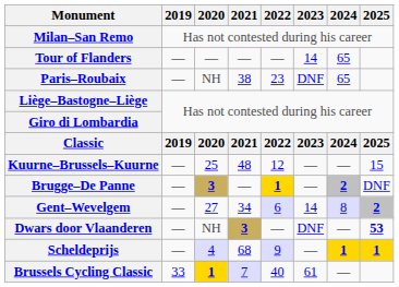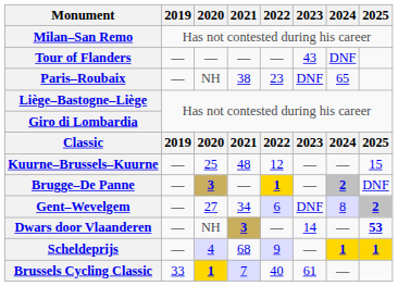 <table class="wikitable plainrowheaders">
 <tr>
 <th>Monument</th>
 <th scope="col">2019</th>
 <th scope="col">2020</th>
 <th scope="col">2021</th>
 <th scope="col">2022</th>
 <th scope="col">2023</th>
 <th scope="col">2024</th>
 <th scope="col">2025</th>
 </tr>
 <tr style="text-align:center;">
 <th scope="row"><a href='#'>Milan–San Remo</a></th>
 <td style="color:#4d4d4d;" colspan=10>Has not contested during his career</td>
 </tr>
 <tr style="text-align:center;">
 <th scope="row"><a href='#'>Tour of Flanders</a></th>
 <td>—</td>
 <td>—</td>
 <td>—</td>
 <td>—</td>
-<td><a href='#'>14</a></td>
-<td><a href='#'>65</a></td>
+<td><a href='#'>43</a></td>
+<td><a href='#'>DNF</a></td>
 <td></td>
 </tr>
 <tr style="text-align:center;">
 <th scope="row"><a href='#'>Paris–Roubaix</a></th>
 <td>—</td>
 <td style="color:#4d4d4d;">NH</td>
 <td><a href='#'>38</a></td>
 <td><a href='#'>23</a></td>
 <td><a href='#'>DNF</a></td>
 <td><a href='#'>65</a></td>
 <td></td>
 </tr>
 <tr style="text-align:center;">
 <th scope="row"><a href='#'>Liège–Bastogne–Liège</a></th>
 <td style="color:#4d4d4d;" colspan=10 rowspan=2>Has not contested during his career</td>
 </tr>
 <tr style="text-align:center;">
 <th scope="row"><a href='#'>Giro di Lombardia</a></th>
 </tr>
 <tr>
 <th><a href='#'>Classic</a></th>
 <th scope="col">2019</th>
 <th scope="col">2020</th>
 <th scope="col">2021</th>
 <th scope="col">2022</th>
 <th scope="col">2023</th>
 <th scope="col">2024</th>
 <th scope="col">2025</th>
 </tr>
 <tr style="text-align:center;">
 <th scope="row"><a href='#'>Kuurne–Brussels–Kuurne</a></th>
 <td>—</td>
 <td><a href='#'>25</a></td>
 <td><a href='#'>48</a></td>
 <td><a href='#'>12</a></td>
 <td>—</td>
 <td>—</td>
 <td><a href='#'>15</a></td>
 </tr>
 <tr style="text-align:center;">
 <th scope="row"><a href='#'>Brugge–De Panne</a></th>
 <td>—</td>
 <td style="background:#C9AE5D;"><a href='#'><strong>3</strong></a></td>
 <td>—</td>
 <td style="background:gold;"><a href='#'><strong>1</strong></a></td>
 <td>—</td>
 <td style="background:silver;"><a href='#'><strong>2</strong></a></td>
 <td><a href='#'>DNF</a></td>
 </tr>
 <tr style="text-align:center;">
 <th scope="row"><a href='#'>Gent–Wevelgem</a></th>
 <td>—</td>
 <td><a href='#'>27</a></td>
 <td><a href='#'>34</a></td>
 <td style="background:#ddf;"><a href='#'>6</a></td>
-<td><a href='#'>14</a></td>
+<td><a href='#'>DNF</a></td>
 <td style="background:#ddf;"><a href='#'>8</a></td>
 <td style="background:silver;"><a href='#'><strong>2</strong></a></td>
 </tr>
 <tr style="text-align:center;">
 <th scope="row"><a href='#'>Dwars door Vlaanderen</a></th>
 <td>—</td>
 <td style="color:#4d4d4d;">NH</td>
 <td style="background:#C9AE5D;"><a href='#'><strong>3</strong></a></td>
 <td>—</td>
-<td><a href='#'>DNF</a></td>
+<td><a href='#'>14</a></td>
 <td>—</td>
 <td><strong><a href='#'>53</a></strong></td>
 </tr>
 <tr style="text-align:center;">
 <th scope="row"><a href='#'>Scheldeprijs</a></th>
 <td>—</td>
 <td style="background:#ddf;"><a href='#'>4</a></td>
 <td><a href='#'>68</a></td>
 <td style="background:#ddf;"><a href='#'>9</a></td>
 <td>—</td>
 <td style="background:gold;"><a href='#'><strong>1</strong></a></td>
 <td style="background:gold;"><a href='#'><strong>1</strong></a></td>
 </tr>
 <tr style="text-align:center;">
 <th scope="row"><a href='#'>Brussels Cycling Classic</a></th>
 <td><a href='#'>33</a></td>
 <td style="background:gold;"><a href='#'><strong>1</strong></a></td>
 <td style="background:#ddf;"><a href='#'>7</a></td>
 <td><a href='#'>40</a></td>
 <td><a href='#'>61</a></td>
 <td>—</td>
 <td></td>
 </tr>
 </table>
